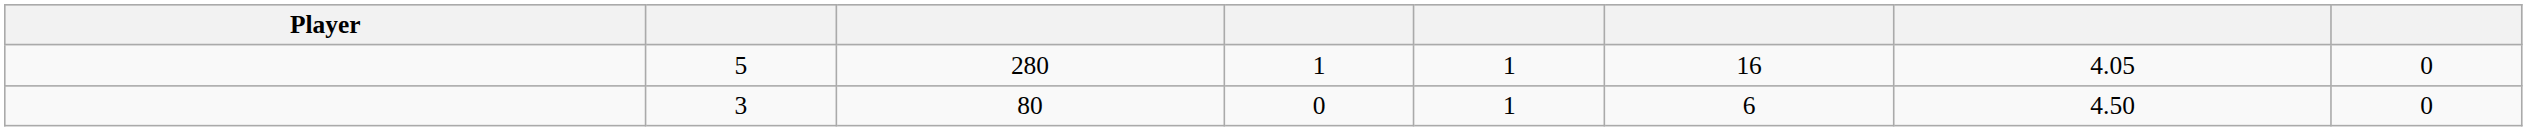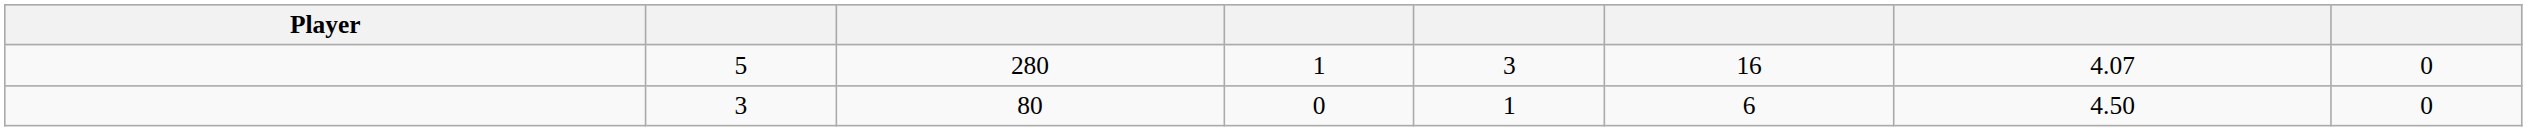 <table class="wikitable sortable" style="width:100%;">
 <tr style="text-align:center; background:#ddd;">
 <th>Player</th>
 <th></th>
 <th></th>
 <th></th>
 <th></th>
 <th></th>
 <th></th>
 <th></th>
 </tr>
 <tr align=center>
 <td></td>
 <td>5</td>
 <td>280</td>
 <td>1</td>
-<td>1</td>
+<td>3</td>
 <td>16</td>
-<td>4.05</td>
+<td>4.07</td>
 <td>0</td>
 </tr>
 <tr align=center>
 <td></td>
 <td>3</td>
 <td>80</td>
 <td>0</td>
 <td>1</td>
 <td>6</td>
 <td>4.50</td>
 <td>0</td>
 </tr>
 </table>
